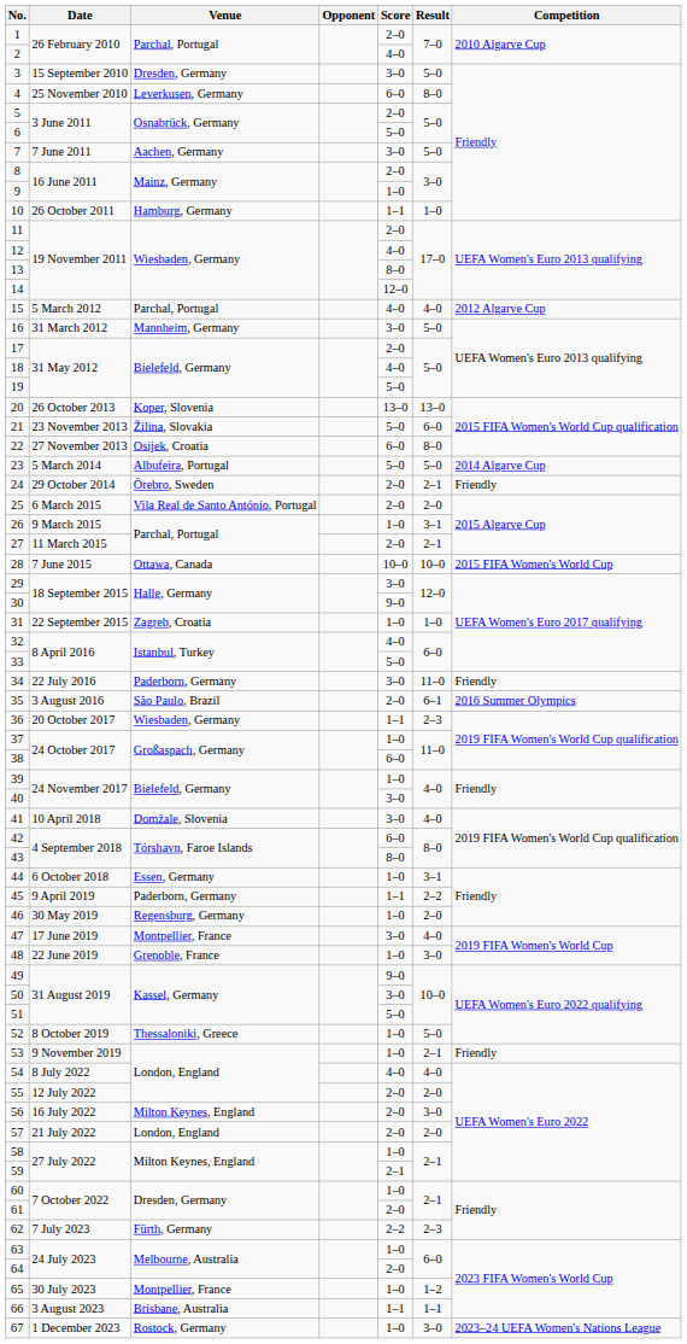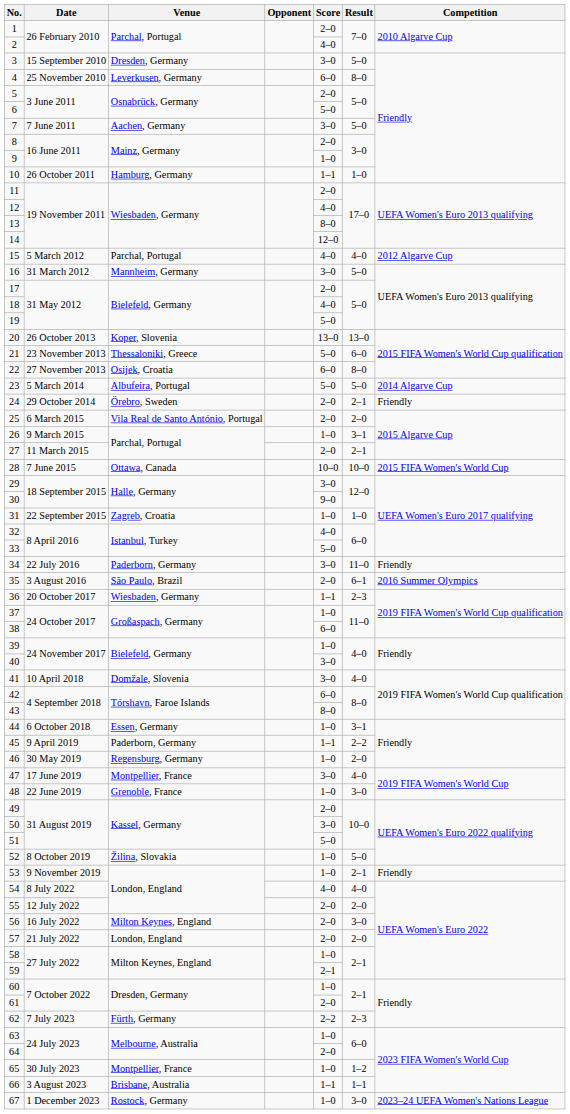 <table class="wikitable sortable">
 <tr>
 <th scope="col">No.</th>
 <th scope="col">Date</th>
 <th scope="col">Venue</th>
 <th scope="col">Opponent</th>
 <th scope="col">Score</th>
 <th scope="col">Result</th>
 <th scope="col">Competition</th>
 </tr>
 <tr>
 <td align="center">1</td>
 <td rowspan="2">26 February 2010</td>
 <td rowspan="2"><a href='#'>Parchal</a>, Portugal</td>
 <td rowspan="2"></td>
 <td align="center">2–0</td>
 <td rowspan="2" style="text-align:center">7–0</td>
 <td rowspan="2"><a href='#'>2010 Algarve Cup</a></td>
 </tr>
 <tr>
 <td align="center">2</td>
 <td align="center">4–0</td>
 </tr>
 <tr>
 <td align="center">3</td>
 <td>15 September 2010</td>
 <td><a href='#'>Dresden</a>, Germany</td>
 <td></td>
 <td align="center">3–0</td>
 <td align="center">5–0</td>
 <td rowspan="8"><a href='#'>Friendly</a></td>
 </tr>
 <tr>
 <td align="center">4</td>
 <td>25 November 2010</td>
 <td><a href='#'>Leverkusen</a>, Germany</td>
 <td></td>
 <td align="center">6–0</td>
 <td align="center">8–0</td>
 </tr>
 <tr>
 <td align="center">5</td>
 <td rowspan="2">3 June 2011</td>
 <td rowspan="2"><a href='#'>Osnabrück</a>, Germany</td>
 <td rowspan="2"></td>
 <td align="center">2–0</td>
 <td rowspan="2" style="text-align:center">5–0</td>
 </tr>
 <tr>
 <td align="center">6</td>
 <td align="center">5–0</td>
 </tr>
 <tr>
 <td align="center">7</td>
 <td>7 June 2011</td>
 <td><a href='#'>Aachen</a>, Germany</td>
 <td></td>
 <td align="center">3–0</td>
 <td align="center">5–0</td>
 </tr>
 <tr>
 <td align="center">8</td>
 <td rowspan="2">16 June 2011</td>
 <td rowspan="2"><a href='#'>Mainz</a>, Germany</td>
 <td rowspan="2"></td>
 <td align="center">2–0</td>
 <td rowspan="2" style="text-align:center">3–0</td>
 </tr>
 <tr>
 <td align="center">9</td>
 <td align="center">1–0</td>
 </tr>
 <tr>
 <td align="center">10</td>
 <td>26 October 2011</td>
 <td><a href='#'>Hamburg</a>, Germany</td>
 <td></td>
 <td align="center">1–1</td>
 <td align="center">1–0</td>
 </tr>
 <tr>
 <td align="center">11</td>
 <td rowspan="4">19 November 2011</td>
 <td rowspan="4"><a href='#'>Wiesbaden</a>, Germany</td>
 <td rowspan="4"></td>
 <td align="center">2–0</td>
 <td rowspan="4" style="text-align:center">17–0</td>
 <td rowspan="4"><a href='#'>UEFA Women's Euro 2013 qualifying</a></td>
 </tr>
 <tr>
 <td align="center">12</td>
 <td align="center">4–0</td>
 </tr>
 <tr>
 <td align="center">13</td>
 <td align="center">8–0</td>
 </tr>
 <tr>
 <td align="center">14</td>
 <td align="center">12–0</td>
 </tr>
 <tr>
 <td align="center">15</td>
 <td>5 March 2012</td>
 <td>Parchal, Portugal</td>
 <td></td>
 <td align="center">4–0</td>
 <td align="center">4–0</td>
 <td><a href='#'>2012 Algarve Cup</a></td>
 </tr>
 <tr>
 <td align="center">16</td>
 <td>31 March 2012</td>
 <td><a href='#'>Mannheim</a>, Germany</td>
 <td></td>
 <td align="center">3–0</td>
 <td align="center">5–0</td>
 <td rowspan="4">UEFA Women's Euro 2013 qualifying</td>
 </tr>
 <tr>
 <td align="center">17</td>
 <td rowspan="3">31 May 2012</td>
 <td rowspan="3"><a href='#'>Bielefeld</a>, Germany</td>
 <td rowspan="3"></td>
 <td align="center">2–0</td>
 <td rowspan="3" style="text-align:center">5–0</td>
 </tr>
 <tr>
 <td align="center">18</td>
 <td align="center">4–0</td>
 </tr>
 <tr>
 <td align="center">19</td>
 <td align="center">5–0</td>
 </tr>
 <tr>
 <td align="center">20</td>
 <td>26 October 2013</td>
 <td><a href='#'>Koper</a>, Slovenia</td>
 <td></td>
 <td align="center">13–0</td>
 <td align="center">13–0</td>
 <td rowspan="3"><a href='#'>2015 FIFA Women's World Cup qualification</a></td>
 </tr>
 <tr>
 <td align="center">21</td>
 <td>23 November 2013</td>
-<td><a href='#'>Žilina</a>, Slovakia</td>
+<td><a href='#'>Thessaloniki</a>, Greece</td>
 <td></td>
 <td align="center">5–0</td>
 <td align="center">6–0</td>
 </tr>
 <tr>
 <td align="center">22</td>
 <td>27 November 2013</td>
 <td><a href='#'>Osijek</a>, Croatia</td>
 <td></td>
 <td align="center">6–0</td>
 <td align="center">8–0</td>
 </tr>
 <tr>
 <td align="center">23</td>
 <td>5 March 2014</td>
 <td><a href='#'>Albufeira</a>, Portugal</td>
 <td></td>
 <td align="center">5–0</td>
 <td align="center">5–0</td>
 <td><a href='#'>2014 Algarve Cup</a></td>
 </tr>
 <tr>
 <td align="center">24</td>
 <td>29 October 2014</td>
 <td><a href='#'>Örebro</a>, Sweden</td>
 <td></td>
 <td align="center">2–0</td>
 <td align="center">2–1</td>
 <td>Friendly</td>
 </tr>
 <tr>
 <td align="center">25</td>
 <td>6 March 2015</td>
 <td><a href='#'>Vila Real de Santo António</a>, Portugal</td>
 <td></td>
 <td align="center">2–0</td>
 <td align="center">2–0</td>
 <td rowspan="3"><a href='#'>2015 Algarve Cup</a></td>
 </tr>
 <tr>
 <td align="center">26</td>
 <td>9 March 2015</td>
 <td rowspan=2>Parchal, Portugal</td>
 <td></td>
 <td align="center">1–0</td>
 <td align="center">3–1</td>
 </tr>
 <tr>
 <td align="center">27</td>
 <td>11 March 2015</td>
 <td></td>
 <td align="center">2–0</td>
 <td align="center">2–1</td>
 </tr>
 <tr>
 <td align="center">28</td>
 <td>7 June 2015</td>
 <td><a href='#'>Ottawa</a>, Canada</td>
 <td></td>
 <td align="center">10–0</td>
 <td align="center">10–0</td>
 <td><a href='#'>2015 FIFA Women's World Cup</a></td>
 </tr>
 <tr>
 <td align="center">29</td>
 <td rowspan="2">18 September 2015</td>
 <td rowspan="2"><a href='#'>Halle</a>, Germany</td>
 <td rowspan="2"></td>
 <td align="center">3–0</td>
 <td rowspan="2" style="text-align:center">12–0</td>
 <td rowspan="5"><a href='#'>UEFA Women's Euro 2017 qualifying</a></td>
 </tr>
 <tr>
 <td align="center">30</td>
 <td align="center">9–0</td>
 </tr>
 <tr>
 <td align="center">31</td>
 <td>22 September 2015</td>
 <td><a href='#'>Zagreb</a>, Croatia</td>
 <td></td>
 <td align="center">1–0</td>
 <td align="center">1–0</td>
 </tr>
 <tr>
 <td align="center">32</td>
 <td rowspan="2">8 April 2016</td>
 <td rowspan="2"><a href='#'>Istanbul</a>, Turkey</td>
 <td rowspan="2"></td>
 <td align="center">4–0</td>
 <td rowspan=2 align="center">6–0</td>
 </tr>
 <tr>
 <td align="center">33</td>
 <td align="center">5–0</td>
 </tr>
 <tr>
 <td align="center">34</td>
 <td>22 July 2016</td>
 <td><a href='#'>Paderborn</a>, Germany</td>
 <td></td>
 <td align="center">3–0</td>
 <td align="center">11–0</td>
 <td>Friendly</td>
 </tr>
 <tr>
 <td align="center">35</td>
 <td>3 August 2016</td>
 <td><a href='#'>São Paulo</a>, Brazil</td>
 <td></td>
 <td align="center">2–0</td>
 <td align="center">6–1</td>
 <td><a href='#'>2016 Summer Olympics</a></td>
 </tr>
 <tr>
 <td align="center">36</td>
 <td>20 October 2017</td>
 <td><a href='#'>Wiesbaden</a>, Germany</td>
 <td></td>
 <td align="center">1–1</td>
 <td align="center">2–3</td>
 <td rowspan="3"><a href='#'>2019 FIFA Women's World Cup qualification</a></td>
 </tr>
 <tr>
 <td align="center">37</td>
 <td rowspan="2">24 October 2017</td>
 <td rowspan="2"><a href='#'>Großaspach</a>, Germany</td>
 <td rowspan="2"></td>
 <td align="center">1–0</td>
 <td rowspan="2" style="text-align:center">11–0</td>
 </tr>
 <tr>
 <td align="center">38</td>
 <td align="center">6–0</td>
 </tr>
 <tr>
 <td align="center">39</td>
 <td rowspan="2">24 November 2017</td>
 <td rowspan="2"><a href='#'>Bielefeld</a>, Germany</td>
 <td rowspan="2"></td>
 <td align="center">1–0</td>
 <td rowspan="2" style="text-align:center">4–0</td>
 <td rowspan="2">Friendly</td>
 </tr>
 <tr>
 <td align="center">40</td>
 <td align="center">3–0</td>
 </tr>
 <tr>
 <td align="center">41</td>
 <td>10 April 2018</td>
 <td><a href='#'>Domžale</a>, Slovenia</td>
 <td></td>
 <td align="center">3–0</td>
 <td align="center">4–0</td>
 <td rowspan="3">2019 FIFA Women's World Cup qualification</td>
 </tr>
 <tr>
 <td align="center">42</td>
 <td rowspan="2">4 September 2018</td>
 <td rowspan="2"><a href='#'>Tórshavn</a>, Faroe Islands</td>
 <td rowspan="2"></td>
 <td align="center">6–0</td>
 <td rowspan="2" style="text-align:center">8–0</td>
 </tr>
 <tr>
 <td align="center">43</td>
 <td align="center">8–0</td>
 </tr>
 <tr>
 <td align="center">44</td>
 <td>6 October 2018</td>
 <td><a href='#'>Essen</a>, Germany</td>
 <td></td>
 <td align="center">1–0</td>
 <td align="center">3–1</td>
 <td rowspan="3">Friendly</td>
 </tr>
 <tr>
 <td align="center">45</td>
 <td>9 April 2019</td>
 <td>Paderborn, Germany</td>
 <td></td>
 <td align="center">1–1</td>
 <td align="center">2–2</td>
 </tr>
 <tr>
 <td align="center">46</td>
 <td>30 May 2019</td>
 <td><a href='#'>Regensburg</a>, Germany</td>
 <td></td>
 <td align="center">1–0</td>
 <td align="center">2–0</td>
 </tr>
 <tr>
 <td align="center">47</td>
 <td>17 June 2019</td>
 <td><a href='#'>Montpellier</a>, France</td>
 <td></td>
 <td align="center">3–0</td>
 <td align="center">4–0</td>
 <td rowspan="2"><a href='#'>2019 FIFA Women's World Cup</a></td>
 </tr>
 <tr>
 <td align="center">48</td>
 <td>22 June 2019</td>
 <td><a href='#'>Grenoble</a>, France</td>
 <td></td>
 <td align="center">1–0</td>
 <td align="center">3–0</td>
 </tr>
 <tr>
 <td align="center">49</td>
 <td rowspan="3">31 August 2019</td>
 <td rowspan="3"><a href='#'>Kassel</a>, Germany</td>
 <td rowspan="3"></td>
-<td align="center">9–0</td>
+<td align="center">2–0</td>
 <td rowspan="3" style="text-align:center">10–0</td>
 <td rowspan="4"><a href='#'>UEFA Women's Euro 2022 qualifying</a></td>
 </tr>
 <tr>
 <td align="center">50</td>
 <td align="center">3–0</td>
 </tr>
 <tr>
 <td align="center">51</td>
 <td align="center">5–0</td>
 </tr>
 <tr>
 <td align="center">52</td>
 <td>8 October 2019</td>
-<td><a href='#'>Thessaloniki</a>, Greece</td>
+<td><a href='#'>Žilina</a>, Slovakia</td>
 <td></td>
 <td align="center">1–0</td>
 <td align="center">5–0</td>
 </tr>
 <tr>
 <td align="center">53</td>
 <td>9 November 2019</td>
 <td rowspan=3>London, England</td>
 <td></td>
 <td align="center">1–0</td>
 <td align="center">2–1</td>
 <td>Friendly</td>
 </tr>
 <tr>
 <td align="center">54</td>
 <td>8 July 2022</td>
 <td></td>
 <td align="center">4–0</td>
 <td align="center">4–0</td>
 <td rowspan="6"><a href='#'>UEFA Women's Euro 2022</a></td>
 </tr>
 <tr>
 <td align="center">55</td>
 <td>12 July 2022</td>
 <td></td>
 <td align="center">2–0</td>
 <td align="center">2–0</td>
 </tr>
 <tr>
 <td align="center">56</td>
 <td>16 July 2022</td>
 <td><a href='#'>Milton Keynes</a>, England</td>
 <td></td>
 <td align="center">2–0</td>
 <td align="center">3–0</td>
 </tr>
 <tr>
 <td align="center">57</td>
 <td>21 July 2022</td>
 <td>London, England</td>
 <td></td>
 <td align="center">2–0</td>
 <td align="center">2–0</td>
 </tr>
 <tr>
 <td align="center">58</td>
 <td rowspan="2">27 July 2022</td>
 <td rowspan="2">Milton Keynes, England</td>
 <td rowspan="2"></td>
 <td align="center">1–0</td>
 <td rowspan="2" style="text-align:center">2–1</td>
 </tr>
 <tr>
 <td align="center">59</td>
 <td align="center">2–1</td>
 </tr>
 <tr>
 <td align="center">60</td>
 <td rowspan="2">7 October 2022</td>
 <td rowspan="2">Dresden, Germany</td>
 <td rowspan="2"></td>
 <td align="center">1–0</td>
 <td rowspan="2" style="text-align:center">2–1</td>
 <td rowspan="3">Friendly</td>
 </tr>
 <tr>
 <td align="center">61</td>
 <td align="center">2–0</td>
 </tr>
 <tr>
 <td align="center">62</td>
 <td>7 July 2023</td>
 <td><a href='#'>Fürth</a>, Germany</td>
 <td></td>
 <td align="center">2–2</td>
 <td align=center>2–3</td>
 </tr>
 <tr>
 <td align="center">63</td>
 <td rowspan=2>24 July 2023</td>
 <td rowspan=2><a href='#'>Melbourne</a>, Australia</td>
 <td rowspan=2></td>
 <td align="center">1–0</td>
 <td rowspan=2 align=center>6–0</td>
 <td rowspan=4><a href='#'>2023 FIFA Women's World Cup</a></td>
 </tr>
 <tr>
 <td align="center">64</td>
 <td align="center">2–0</td>
 </tr>
 <tr>
 <td align="center">65</td>
 <td>30 July 2023</td>
 <td><a href='#'>Montpellier</a>, France</td>
 <td></td>
 <td align="center">1–0</td>
 <td align=center>1–2</td>
 </tr>
 <tr>
 <td align="center">66</td>
 <td>3 August 2023</td>
 <td><a href='#'>Brisbane</a>, Australia</td>
 <td></td>
 <td align="center">1–1</td>
 <td align="center">1–1</td>
 </tr>
 <tr>
 <td align="center">67</td>
 <td>1 December 2023</td>
 <td><a href='#'>Rostock</a>, Germany</td>
 <td></td>
 <td align="center">1–0</td>
 <td align=center>3–0</td>
 <td><a href='#'>2023–24 UEFA Women's Nations League</a></td>
 </tr>
 </table>
